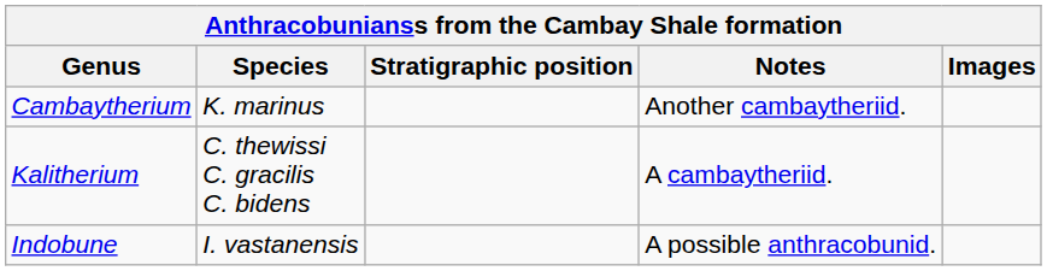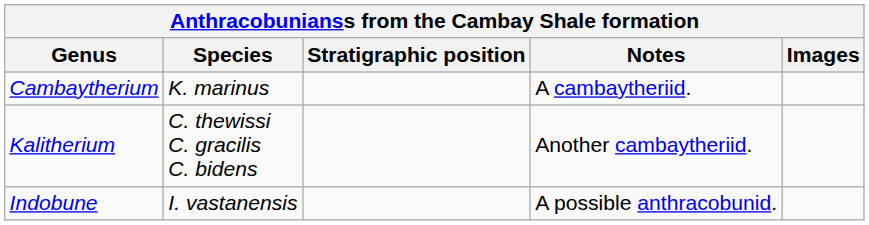 <table class="wikitable" align="center">
 <tr>
 <th colspan="7" align="center"><strong><a href='#'>Anthracobunians</a>s from the Cambay Shale formation</strong></th>
 </tr>
 <tr>
 <th>Genus</th>
 <th>Species</th>
 <th>Stratigraphic position</th>
 <th>Notes</th>
 <th>Images</th>
 </tr>
 <tr>
 <td><em><a href='#'>Cambaytherium</a></em></td>
 <td><em>K. marinus </em></td>
 <td></td>
-<td>Another <a href='#'>cambaytheriid</a>.</td>
+<td>A <a href='#'>cambaytheriid</a>.</td>
 <td></td>
 </tr>
 <tr>
 <td><em><a href='#'>Kalitherium</a></em></td>
 <td><em>C. thewissi<br>C. gracilis<br>C. bidens </em></td>
 <td></td>
-<td>A <a href='#'>cambaytheriid</a>.</td>
+<td>Another <a href='#'>cambaytheriid</a>.</td>
 <td></td>
 </tr>
 <tr>
 <td><em><a href='#'>Indobune</a></em></td>
 <td><em>I. vastanensis </em></td>
 <td></td>
 <td>A possible <a href='#'>anthracobunid</a>.</td>
 <td></td>
 </tr>
 </table>
